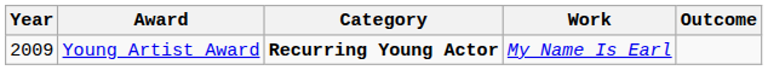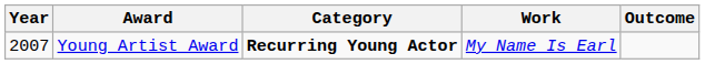 <table class="wikitable">
 <tr>
 <th>Year</th>
 <th>Award</th>
 <th>Category</th>
 <th>Work</th>
 <th>Outcome</th>
 </tr>
 <tr>
-<td>2009</td>
+<td>2007</td>
 <td><a href='#'>Young Artist Award</a></td>
 <td><strong>Recurring Young Actor</strong></td>
 <td><em><a href='#'>My Name Is Earl</a></em></td>
 <td></td>
 </tr>
 </table>
